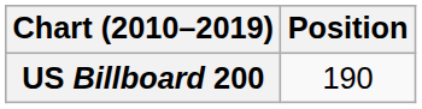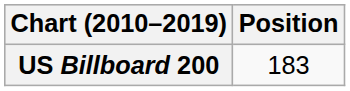 <table class="wikitable plainrowheaders" style="text-align:center">
 <tr>
 <th scope="col">Chart (2010–2019)</th>
 <th scope="col">Position</th>
 </tr>
 <tr>
 <th scope="row">US <em>Billboard</em> 200</th>
-<td>190</td>
+<td>183</td>
 </tr>
 </table>
